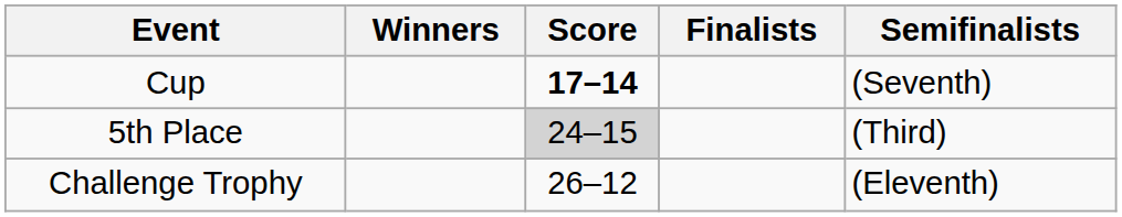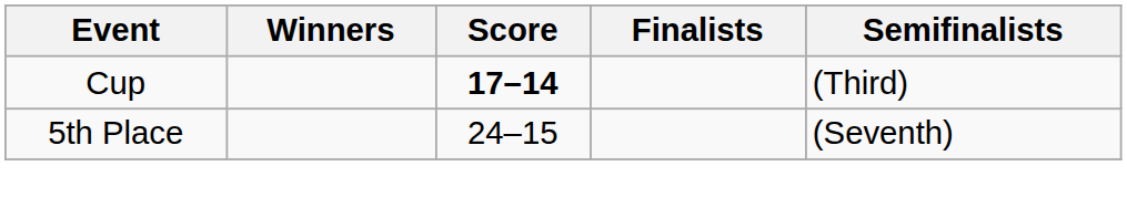 <table class="wikitable" width=550 style="text-align: center">
 <tr>
 <th>Event</th>
 <th>Winners</th>
 <th>Score</th>
 <th>Finalists</th>
 <th>Semifinalists</th>
 </tr>
 <tr>
 <td>Cup</td>
 <td align=left></td>
 <td><strong>17–14</strong></td>
 <td align=left></td>
-<td align=left> (Seventh)<br></td>
+<td align=left> (Third)<br></td>
 </tr>
 <tr>
 <td>5th Place</td>
 <td align=left></td>
-<td style="background: lightgrey;">24–15</td>
+<td>24–15</td>
 <td align=left></td>
-<td align=left> (Third)<br></td>
-</tr>
-<tr>
-<td>Challenge Trophy</td>
-<td align=left></td>
-<td>26–12</td>
-<td align=left></td>
-<td align=left> (Eleventh)<br></td>
+<td align=left> (Seventh)<br></td>
 </tr>
 </table>
